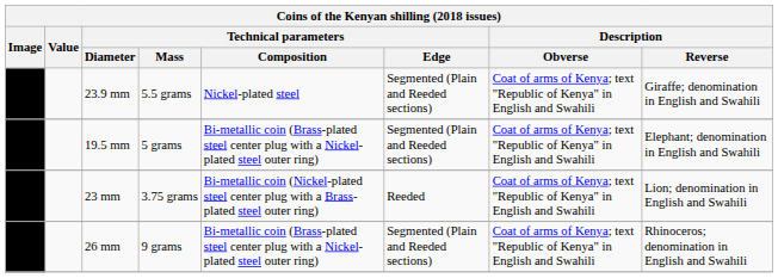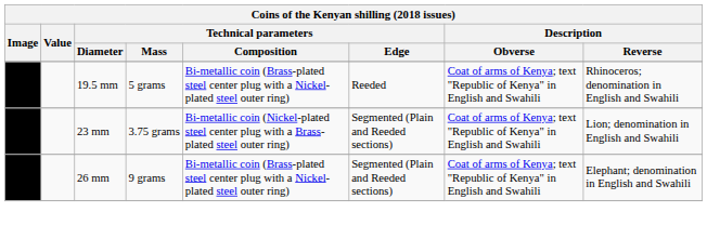 <table class="wikitable" style="font-size: 90%">
 <tr>
 <th colspan="8">Coins of the Kenyan shilling (2018 issues)</th>
 </tr>
 <tr>
 <th rowspan="2">Image</th>
 <th rowspan="2">Value</th>
 <th colspan="4">Technical parameters</th>
 <th colspan="2">Description</th>
 </tr>
 <tr>
 <th>Diameter</th>
 <th>Mass</th>
 <th>Composition</th>
 <th>Edge</th>
 <th>Obverse</th>
 <th>Reverse</th>
 </tr>
 <tr>
-<td style="text-align:center; background:#000;"></td>
-<td></td>
-<td>23.9 mm</td>
-<td>5.5 grams</td>
-<td><a href='#'>Nickel</a>-plated <a href='#'>steel</a></td>
-<td>Segmented (Plain and Reeded sections)</td>
-<td><a href='#'>Coat of arms of Kenya</a>; text "Republic of Kenya" in English and Swahili</td>
-<td>Giraffe; denomination in English and Swahili</td>
-</tr>
-<tr>
 </tr>
 <tr>
 <td style="text-align:center; background:#000;"></td>
 <td></td>
 <td>19.5 mm</td>
 <td>5 grams</td>
 <td><a href='#'>Bi-metallic coin</a> (<a href='#'>Brass</a>-plated <a href='#'>steel</a> center plug with a <a href='#'>Nickel</a>-plated <a href='#'>steel</a> outer ring)</td>
-<td>Segmented (Plain and Reeded sections)</td>
+<td>Reeded</td>
 <td><a href='#'>Coat of arms of Kenya</a>; text "Republic of Kenya" in English and Swahili</td>
-<td>Elephant; denomination in English and Swahili</td>
+<td>Rhinoceros; denomination in English and Swahili</td>
 </tr>
 <tr>
 </tr>
 <tr>
 <td style="text-align:center; background:#000;"></td>
 <td></td>
 <td>23 mm</td>
 <td>3.75 grams</td>
 <td><a href='#'>Bi-metallic coin</a> (<a href='#'>Nickel</a>-plated <a href='#'>steel</a> center plug with a <a href='#'>Brass</a>-plated <a href='#'>steel</a> outer ring)</td>
-<td>Reeded</td>
+<td>Segmented (Plain and Reeded sections)</td>
 <td><a href='#'>Coat of arms of Kenya</a>; text "Republic of Kenya" in English and Swahili</td>
 <td>Lion; denomination in English and Swahili</td>
 </tr>
 <tr>
 </tr>
 <tr>
 <td style="text-align:center; background:#000;"></td>
 <td></td>
 <td>26 mm</td>
 <td>9 grams</td>
 <td><a href='#'>Bi-metallic coin</a> (<a href='#'>Brass</a>-plated <a href='#'>steel</a> center plug with a <a href='#'>Nickel</a>-plated <a href='#'>steel</a> outer ring)</td>
 <td>Segmented (Plain and Reeded sections)</td>
 <td><a href='#'>Coat of arms of Kenya</a>; text "Republic of Kenya" in English and Swahili</td>
-<td>Rhinoceros; denomination in English and Swahili</td>
+<td>Elephant; denomination in English and Swahili</td>
 </tr>
 <tr>
 </tr>
 </table>
